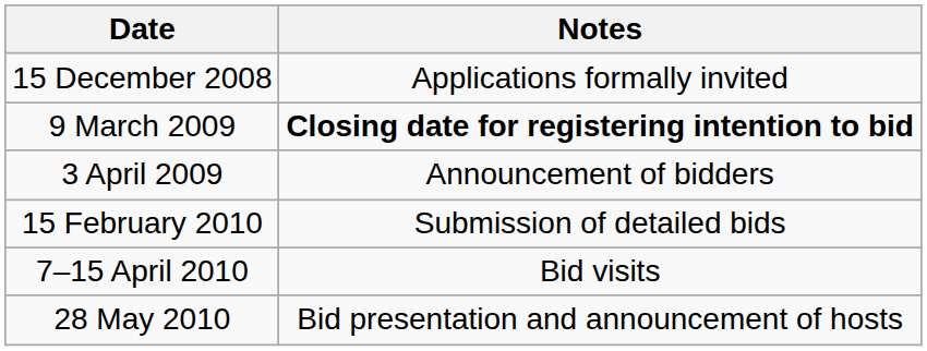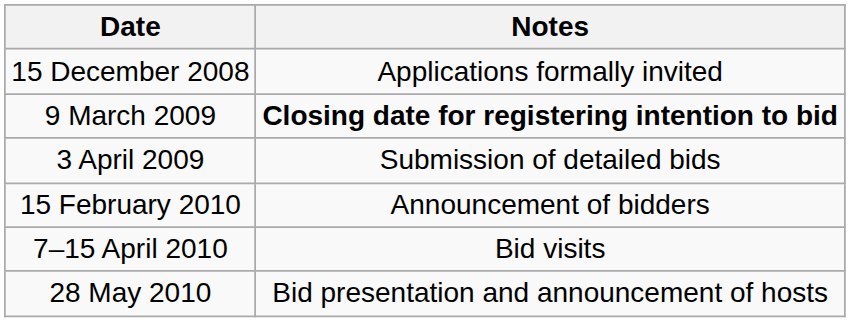 <table class="wikitable" style="text-align: center;">
 <tr>
 <th>Date</th>
 <th>Notes</th>
 </tr>
 <tr>
 <td>15 December 2008</td>
 <td>Applications formally invited</td>
 </tr>
 <tr>
 <td>9 March 2009</td>
 <td><strong>Closing date for registering intention to bid</strong></td>
 </tr>
 <tr>
 <td>3 April 2009</td>
-<td>Announcement of bidders</td>
+<td>Submission of detailed bids</td>
 </tr>
 <tr>
 <td>15 February 2010</td>
-<td>Submission of detailed bids</td>
+<td>Announcement of bidders</td>
 </tr>
 <tr>
 <td>7–15 April 2010</td>
 <td>Bid visits</td>
 </tr>
 <tr>
 <td>28 May 2010</td>
 <td>Bid presentation and announcement of hosts</td>
 </tr>
 </table>
